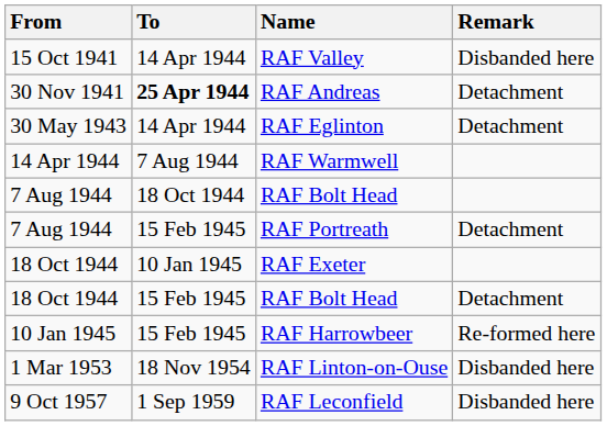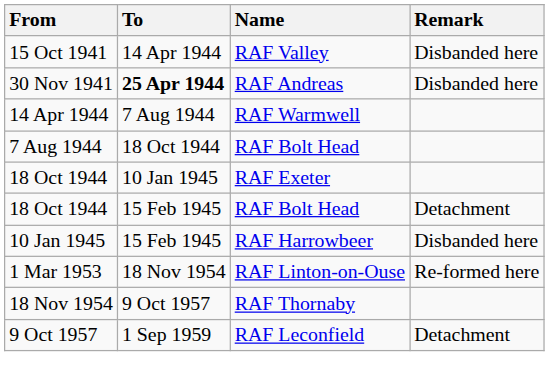 <table class="wikitable">
 <tr>
 <th style="text-align: left;">From</th>
 <th style="text-align: left;">To</th>
 <th style="text-align: left;">Name</th>
 <th style="text-align: left;">Remark</th>
 </tr>
 <tr>
 <td>15 Oct 1941</td>
 <td>14 Apr 1944</td>
 <td><a href='#'>RAF Valley</a></td>
 <td>Disbanded here</td>
 </tr>
 <tr>
 <td>30 Nov 1941</td>
 <td><strong>25 Apr 1944</strong></td>
 <td><a href='#'>RAF Andreas</a></td>
-<td>Detachment</td>
-</tr>
-<tr>
-<td>30 May 1943</td>
-<td>14 Apr 1944</td>
-<td><a href='#'>RAF Eglinton</a></td>
-<td>Detachment</td>
+<td>Disbanded here</td>
 </tr>
 <tr>
 <td>14 Apr 1944</td>
 <td>7 Aug 1944</td>
 <td><a href='#'>RAF Warmwell</a></td>
 <td></td>
 </tr>
 <tr>
 <td>7 Aug 1944</td>
 <td>18 Oct 1944</td>
 <td><a href='#'>RAF Bolt Head</a></td>
 <td></td>
-</tr>
-<tr>
-<td>7 Aug 1944</td>
-<td>15 Feb 1945</td>
-<td><a href='#'>RAF Portreath</a></td>
-<td>Detachment</td>
 </tr>
 <tr>
 <td>18 Oct 1944</td>
 <td>10 Jan 1945</td>
 <td><a href='#'>RAF Exeter</a></td>
 <td></td>
 </tr>
 <tr>
 <td>18 Oct 1944</td>
 <td>15 Feb 1945</td>
 <td><a href='#'>RAF Bolt Head</a></td>
 <td>Detachment</td>
 </tr>
 <tr>
 <td>10 Jan 1945</td>
 <td>15 Feb 1945</td>
 <td><a href='#'>RAF Harrowbeer</a></td>
-<td>Re-formed here</td>
+<td>Disbanded here</td>
 </tr>
 <tr>
 <td>1 Mar 1953</td>
 <td>18 Nov 1954</td>
 <td><a href='#'>RAF Linton-on-Ouse</a></td>
-<td>Disbanded here</td>
+<td>Re-formed here</td>
+</tr>
+<tr>
+<td>18 Nov 1954</td>
+<td>9 Oct 1957</td>
+<td><a href='#'>RAF Thornaby</a></td>
+<td></td>
 </tr>
 <tr>
 <td>9 Oct 1957</td>
 <td>1 Sep 1959</td>
 <td><a href='#'>RAF Leconfield</a></td>
-<td>Disbanded here</td>
+<td>Detachment</td>
 </tr>
 </table>
